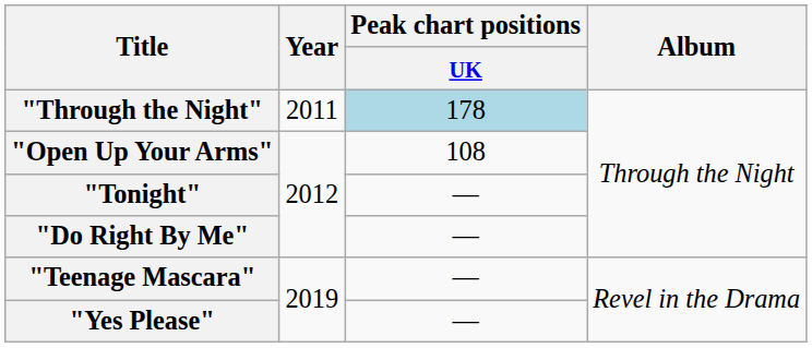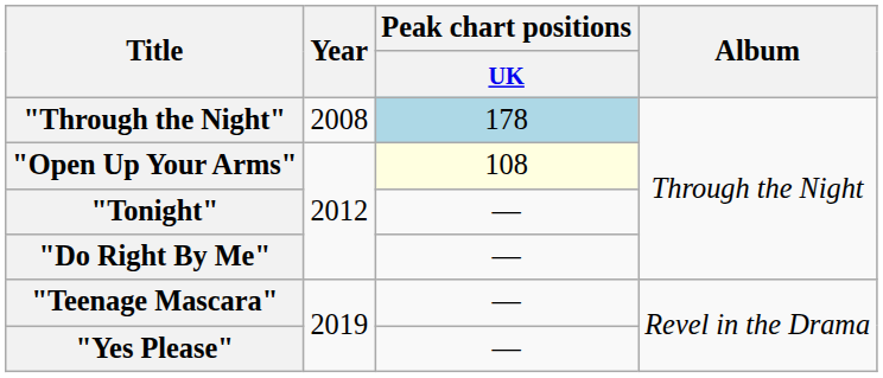 <table class="wikitable plainrowheaders" style="text-align:center;">
 <tr>
 <th scope="col" rowspan="2">Title</th>
 <th scope="col" rowspan="2">Year</th>
 <th scope="col" colspan="1">Peak chart positions</th>
 <th scope="col" rowspan="2">Album</th>
 </tr>
 <tr>
 <th><small><a href='#'>UK</a></small><br></th>
 </tr>
 <tr>
 <th scope="row">"Through the Night"</th>
-<td>2011</td>
+<td>2008</td>
 <td style="background: lightblue;">178</td>
 <td rowspan="4"><em>Through the Night</em></td>
 </tr>
 <tr>
 <th scope="row">"Open Up Your Arms"</th>
 <td rowspan="3">2012</td>
-<td>108</td>
+<td style="background: lightyellow;">108</td>
 </tr>
 <tr>
 <th scope="row">"Tonight"</th>
 <td>—</td>
 </tr>
 <tr>
 <th scope="row">"Do Right By Me"</th>
 <td>—</td>
 </tr>
 <tr>
 <th scope="row">"Teenage Mascara"</th>
 <td rowspan="2">2019</td>
 <td>—</td>
 <td rowspan="2"><em>Revel in the Drama</em></td>
 </tr>
 <tr>
 <th scope="row">"Yes Please"</th>
 <td>—</td>
 </tr>
 </table>
